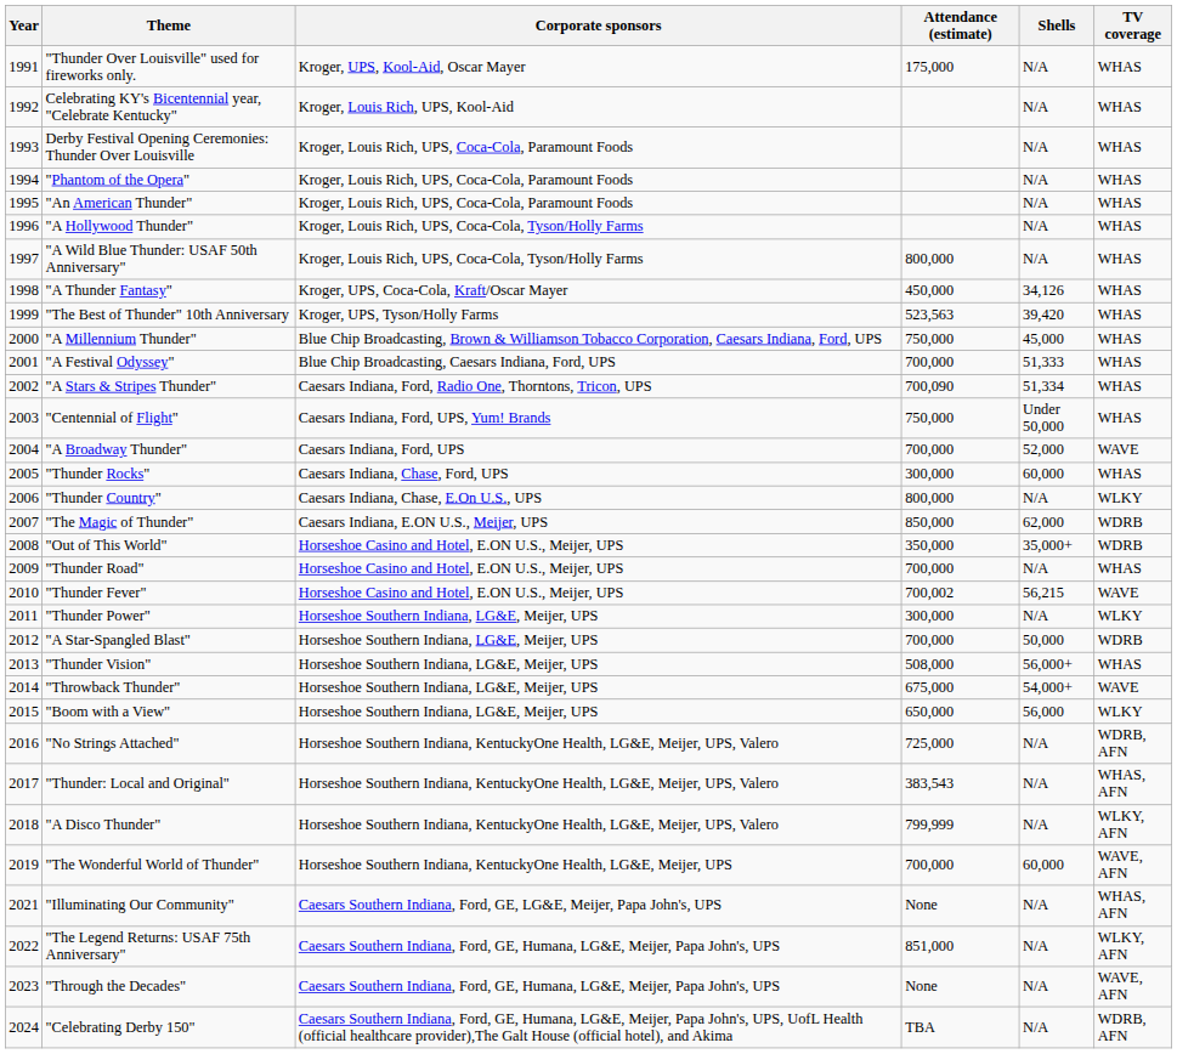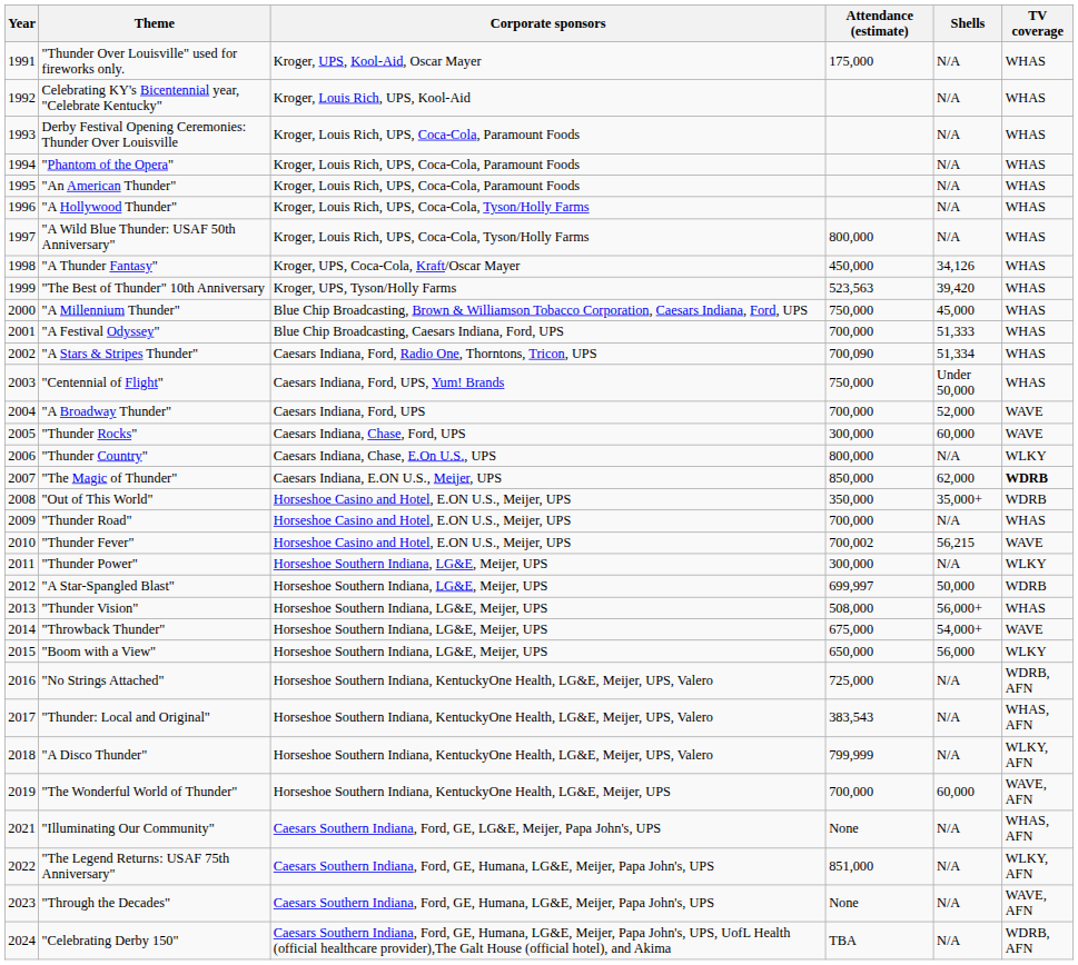 <table class="wikitable sortable">
 <tr>
 <th>Year</th>
 <th>Theme</th>
 <th>Corporate sponsors</th>
 <th>Attendance (estimate)</th>
 <th>Shells</th>
 <th>TV coverage</th>
 </tr>
 <tr>
 <td>1991</td>
 <td>"Thunder Over Louisville" used for fireworks only.</td>
 <td>Kroger, <a href='#'>UPS</a>, <a href='#'>Kool-Aid</a>, Oscar Mayer</td>
 <td>175,000</td>
 <td>N/A</td>
 <td>WHAS</td>
 </tr>
 <tr>
 <td>1992</td>
 <td>Celebrating KY's <a href='#'>Bicentennial</a> year, "Celebrate Kentucky"</td>
 <td>Kroger, <a href='#'>Louis Rich</a>, UPS, Kool-Aid</td>
 <td></td>
 <td>N/A</td>
 <td>WHAS</td>
 </tr>
 <tr>
 <td>1993</td>
 <td>Derby Festival Opening Ceremonies: Thunder Over Louisville</td>
 <td>Kroger, Louis Rich, UPS, <a href='#'>Coca-Cola</a>, Paramount Foods</td>
 <td></td>
 <td>N/A</td>
 <td>WHAS</td>
 </tr>
 <tr>
 <td>1994</td>
 <td>"<a href='#'>Phantom of the Opera</a>"</td>
 <td>Kroger, Louis Rich, UPS, Coca-Cola, Paramount Foods</td>
 <td></td>
 <td>N/A</td>
 <td>WHAS</td>
 </tr>
 <tr>
 <td>1995</td>
 <td>"An <a href='#'>American</a> Thunder"</td>
 <td>Kroger, Louis Rich, UPS, Coca-Cola, Paramount Foods</td>
 <td></td>
 <td>N/A</td>
 <td>WHAS</td>
 </tr>
 <tr>
 <td>1996</td>
 <td>"A <a href='#'>Hollywood</a> Thunder"</td>
 <td>Kroger, Louis Rich, UPS, Coca-Cola, <a href='#'>Tyson/Holly Farms</a></td>
 <td></td>
 <td>N/A</td>
 <td>WHAS</td>
 </tr>
 <tr>
 <td>1997</td>
 <td>"A Wild Blue Thunder: USAF 50th Anniversary"</td>
 <td>Kroger, Louis Rich, UPS, Coca-Cola, Tyson/Holly Farms</td>
 <td>800,000</td>
 <td>N/A</td>
 <td>WHAS</td>
 </tr>
 <tr>
 <td>1998</td>
 <td>"A Thunder <a href='#'>Fantasy</a>"</td>
 <td>Kroger, UPS, Coca-Cola, <a href='#'>Kraft</a>/Oscar Mayer</td>
 <td>450,000</td>
 <td>34,126</td>
 <td>WHAS</td>
 </tr>
 <tr>
 <td>1999</td>
 <td>"The Best of Thunder" 10th Anniversary</td>
 <td>Kroger, UPS, Tyson/Holly Farms</td>
 <td>523,563</td>
 <td>39,420</td>
 <td>WHAS</td>
 </tr>
 <tr>
 <td>2000</td>
 <td>"A <a href='#'>Millennium</a> Thunder"</td>
 <td>Blue Chip Broadcasting, <a href='#'>Brown & Williamson Tobacco Corporation</a>, <a href='#'>Caesars Indiana</a>, <a href='#'>Ford</a>, UPS</td>
 <td>750,000</td>
 <td>45,000</td>
 <td>WHAS</td>
 </tr>
 <tr>
 <td>2001</td>
 <td>"A Festival <a href='#'>Odyssey</a>"</td>
 <td>Blue Chip Broadcasting, Caesars Indiana, Ford, UPS</td>
 <td>700,000</td>
 <td>51,333</td>
 <td>WHAS</td>
 </tr>
 <tr>
 <td>2002</td>
 <td>"A <a href='#'>Stars & Stripes</a> Thunder"</td>
 <td>Caesars Indiana, Ford, <a href='#'>Radio One</a>, Thorntons, <a href='#'>Tricon</a>, UPS</td>
 <td>700,090</td>
 <td>51,334</td>
 <td>WHAS</td>
 </tr>
 <tr>
 <td>2003</td>
 <td>"Centennial of <a href='#'>Flight</a>"</td>
 <td>Caesars Indiana, Ford, UPS, <a href='#'>Yum! Brands</a></td>
 <td>750,000</td>
 <td>Under 50,000</td>
 <td>WHAS</td>
 </tr>
 <tr>
 <td>2004</td>
 <td>"A <a href='#'>Broadway</a> Thunder"</td>
 <td>Caesars Indiana, Ford, UPS</td>
 <td>700,000</td>
 <td>52,000</td>
 <td>WAVE</td>
 </tr>
 <tr>
 <td>2005</td>
 <td>"Thunder <a href='#'>Rocks</a>"</td>
 <td>Caesars Indiana, <a href='#'>Chase</a>, Ford, UPS</td>
 <td>300,000</td>
 <td>60,000</td>
-<td>WHAS</td>
+<td>WAVE</td>
 </tr>
 <tr>
 <td>2006</td>
 <td>"Thunder <a href='#'>Country</a>"</td>
 <td>Caesars Indiana, Chase, <a href='#'>E.On U.S.</a>, UPS</td>
 <td>800,000</td>
 <td>N/A</td>
 <td>WLKY</td>
 </tr>
 <tr>
 <td>2007</td>
 <td>"The <a href='#'>Magic</a> of Thunder"</td>
 <td>Caesars Indiana, E.ON U.S., <a href='#'>Meijer</a>, UPS</td>
 <td>850,000</td>
 <td>62,000</td>
-<td>WDRB</td>
+<td><strong>WDRB</strong></td>
 </tr>
 <tr>
 <td>2008</td>
 <td>"Out of This World"</td>
 <td><a href='#'>Horseshoe Casino and Hotel</a>, E.ON U.S., Meijer, UPS</td>
 <td>350,000</td>
 <td>35,000+</td>
 <td>WDRB</td>
 </tr>
 <tr>
 <td>2009</td>
 <td>"Thunder Road"</td>
 <td><a href='#'>Horseshoe Casino and Hotel</a>, E.ON U.S., Meijer, UPS</td>
 <td>700,000</td>
 <td>N/A</td>
 <td>WHAS</td>
 </tr>
 <tr>
 <td>2010</td>
 <td>"Thunder Fever"</td>
 <td><a href='#'>Horseshoe Casino and Hotel</a>, E.ON U.S., Meijer, UPS</td>
 <td>700,002</td>
 <td>56,215</td>
 <td>WAVE</td>
 </tr>
 <tr>
 <td>2011</td>
 <td>"Thunder Power"</td>
 <td><a href='#'>Horseshoe Southern Indiana</a>, <a href='#'>LG&E</a>, Meijer, UPS</td>
 <td>300,000</td>
 <td>N/A</td>
 <td>WLKY</td>
 </tr>
 <tr>
 <td>2012</td>
 <td>"A Star-Spangled Blast"</td>
 <td>Horseshoe Southern Indiana, <a href='#'>LG&E</a>, Meijer, UPS</td>
-<td>700,000</td>
+<td>699,997</td>
 <td>50,000</td>
 <td>WDRB</td>
 </tr>
 <tr>
 <td>2013</td>
 <td>"Thunder Vision"</td>
 <td>Horseshoe Southern Indiana, LG&E, Meijer, UPS</td>
 <td>508,000</td>
 <td>56,000+</td>
 <td>WHAS</td>
 </tr>
 <tr>
 <td>2014</td>
 <td>"Throwback Thunder"</td>
 <td>Horseshoe Southern Indiana, LG&E, Meijer, UPS</td>
 <td>675,000</td>
 <td>54,000+</td>
 <td>WAVE</td>
 </tr>
 <tr>
 <td>2015</td>
 <td>"Boom with a View"</td>
 <td>Horseshoe Southern Indiana, LG&E, Meijer, UPS</td>
 <td>650,000</td>
 <td>56,000</td>
 <td>WLKY</td>
 </tr>
 <tr AFN>
 <td>2016</td>
 <td>"No Strings Attached"</td>
 <td>Horseshoe Southern Indiana, KentuckyOne Health, LG&E, Meijer, UPS, Valero</td>
 <td>725,000</td>
 <td>N/A</td>
 <td>WDRB, AFN</td>
 </tr>
 <tr>
 <td>2017</td>
 <td>"Thunder: Local and Original"</td>
 <td>Horseshoe Southern Indiana, KentuckyOne Health, LG&E, Meijer, UPS, Valero</td>
 <td>383,543</td>
 <td>N/A</td>
 <td>WHAS, AFN</td>
 </tr>
 <tr>
 <td>2018</td>
 <td>"A Disco Thunder"</td>
 <td>Horseshoe Southern Indiana, KentuckyOne Health, LG&E, Meijer, UPS, Valero</td>
 <td>799,999</td>
 <td>N/A</td>
 <td>WLKY, AFN</td>
 </tr>
 <tr>
 <td>2019</td>
 <td>"The Wonderful World of Thunder"</td>
 <td>Horseshoe Southern Indiana, KentuckyOne Health, LG&E, Meijer, UPS</td>
 <td>700,000</td>
 <td>60,000</td>
 <td>WAVE, AFN</td>
 </tr>
 <tr>
 <td>2021</td>
 <td>"Illuminating Our Community"</td>
 <td><a href='#'>Caesars Southern Indiana</a>, Ford, GE, LG&E, Meijer, Papa John's, UPS</td>
 <td>None</td>
 <td>N/A</td>
 <td>WHAS, AFN</td>
 </tr>
 <tr>
 <td>2022</td>
 <td>"The Legend Returns: USAF 75th Anniversary"</td>
 <td><a href='#'>Caesars Southern Indiana</a>, Ford, GE, Humana, LG&E, Meijer, Papa John's, UPS</td>
 <td>851,000</td>
 <td>N/A</td>
 <td>WLKY, AFN</td>
 </tr>
 <tr>
 <td>2023</td>
 <td>"Through the Decades"</td>
 <td><a href='#'>Caesars Southern Indiana</a>, Ford, GE, Humana, LG&E, Meijer, Papa John's, UPS</td>
 <td>None</td>
 <td>N/A</td>
 <td>WAVE, AFN</td>
 </tr>
 <tr>
 <td>2024</td>
 <td>"Celebrating Derby 150"</td>
 <td><a href='#'>Caesars Southern Indiana</a>, Ford, GE, Humana, LG&E, Meijer, Papa John's, UPS, UofL Health (official healthcare provider),The Galt House (official hotel), and Akima</td>
 <td>TBA</td>
 <td>N/A</td>
 <td>WDRB, AFN</td>
 </tr>
 </table>
